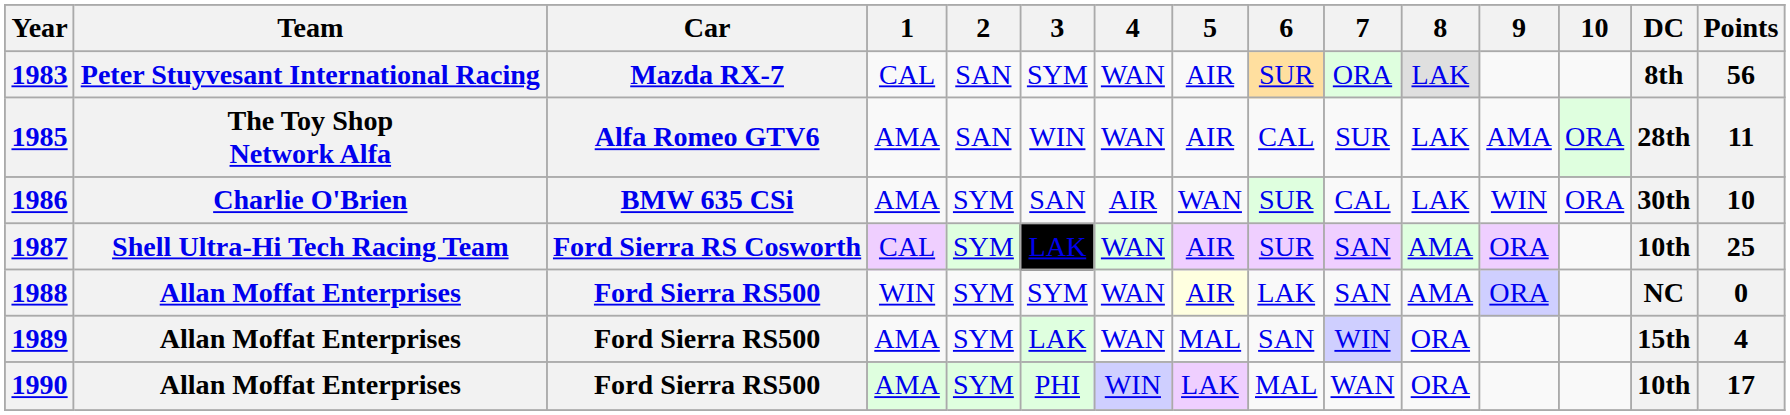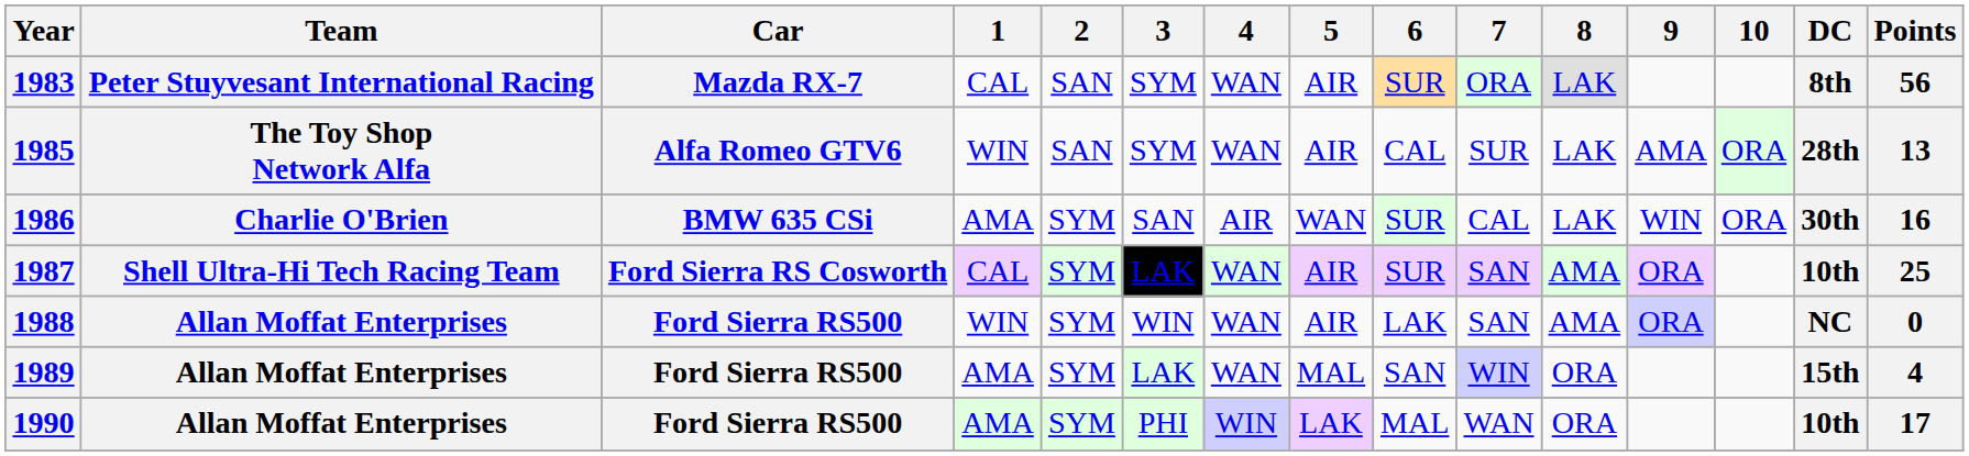 <table class="wikitable" style="text-align:center; font-size:95%">
 <tr>
 <th>Year</th>
 <th>Team</th>
 <th>Car</th>
 <th>1</th>
 <th>2</th>
 <th>3</th>
 <th>4</th>
 <th>5</th>
 <th>6</th>
 <th>7</th>
 <th>8</th>
 <th>9</th>
 <th>10</th>
 <th>DC</th>
 <th>Points</th>
 </tr>
 <tr>
 <th><a href='#'>1983</a></th>
 <th><a href='#'>Peter Stuyvesant International Racing</a></th>
 <th><a href='#'>Mazda RX-7</a></th>
 <td><a href='#'>CAL</a></td>
 <td><a href='#'>SAN</a></td>
 <td><a href='#'>SYM</a></td>
 <td><a href='#'>WAN</a></td>
 <td><a href='#'>AIR</a></td>
 <td style="background:#ffdf9f;"><a href='#'>SUR</a><br></td>
 <td style="background:#dfffdf;"><a href='#'>ORA</a><br></td>
 <td style="background:#dfdfdf;"><a href='#'>LAK</a><br></td>
 <td></td>
 <td></td>
 <th>8th</th>
 <th>56</th>
 </tr>
 <tr>
 <th><a href='#'>1985</a></th>
 <th>The Toy Shop<br><a href='#'>Network Alfa</a></th>
 <th><a href='#'>Alfa Romeo GTV6</a></th>
-<td><a href='#'>AMA</a></td>
+<td><a href='#'>WIN</a></td>
 <td><a href='#'>SAN</a></td>
-<td><a href='#'>WIN</a></td>
+<td><a href='#'>SYM</a></td>
 <td><a href='#'>WAN</a></td>
 <td><a href='#'>AIR</a></td>
 <td><a href='#'>CAL</a></td>
 <td><a href='#'>SUR</a></td>
 <td><a href='#'>LAK</a></td>
 <td><a href='#'>AMA</a></td>
 <td style="background:#dfffdf;"><a href='#'>ORA</a><br></td>
 <th>28th</th>
-<th>11</th>
+<th>13</th>
 </tr>
 <tr>
 <th><a href='#'>1986</a></th>
 <th><a href='#'>Charlie O'Brien</a></th>
 <th><a href='#'>BMW 635 CSi</a></th>
 <td><a href='#'>AMA</a></td>
 <td><a href='#'>SYM</a></td>
 <td><a href='#'>SAN</a></td>
 <td><a href='#'>AIR</a></td>
 <td><a href='#'>WAN</a></td>
 <td style="background:#dfffdf;"><a href='#'>SUR</a><br></td>
 <td><a href='#'>CAL</a></td>
 <td><a href='#'>LAK</a></td>
 <td><a href='#'>WIN</a></td>
 <td><a href='#'>ORA</a></td>
 <th>30th</th>
-<th>10</th>
+<th>16</th>
 </tr>
 <tr>
 <th><a href='#'>1987</a></th>
 <th><a href='#'>Shell Ultra-Hi Tech Racing Team</a></th>
 <th><a href='#'>Ford Sierra RS Cosworth</a></th>
 <td style="background:#efcfff;"><a href='#'>CAL</a><br></td>
 <td style="background:#dfffdf;"><a href='#'>SYM</a><br></td>
 <td style="background:#000000; color:white"><a href='#'><span>LAK</span></a><br></td>
 <td style="background:#dfffdf;"><a href='#'>WAN</a><br></td>
 <td style="background:#efcfff;"><a href='#'>AIR</a><br></td>
 <td style="background:#efcfff;"><a href='#'>SUR</a><br></td>
 <td style="background:#efcfff;"><a href='#'>SAN</a><br></td>
 <td style="background:#dfffdf;"><a href='#'>AMA</a><br></td>
 <td style="background:#efcfff;"><a href='#'>ORA</a><br></td>
 <td></td>
 <th>10th</th>
 <th>25</th>
 </tr>
 <tr>
 <th><a href='#'>1988</a></th>
 <th><a href='#'>Allan Moffat Enterprises</a></th>
 <th><a href='#'>Ford Sierra RS500</a></th>
 <td><a href='#'>WIN</a></td>
 <td><a href='#'>SYM</a></td>
-<td><a href='#'>SYM</a></td>
+<td><a href='#'>WIN</a></td>
 <td><a href='#'>WAN</a></td>
-<td style="background: lightyellow;"><a href='#'>AIR</a></td>
+<td><a href='#'>AIR</a></td>
 <td><a href='#'>LAK</a></td>
 <td><a href='#'>SAN</a></td>
 <td><a href='#'>AMA</a></td>
 <td style="background:#cfcfff;"><a href='#'>ORA</a><br></td>
 <td></td>
 <th>NC</th>
 <th>0</th>
 </tr>
 <tr>
 <th><a href='#'>1989</a></th>
 <th>Allan Moffat Enterprises</th>
 <th>Ford Sierra RS500</th>
 <td><a href='#'>AMA</a></td>
 <td><a href='#'>SYM</a></td>
 <td style="background:#dfffdf;"><a href='#'>LAK</a><br></td>
 <td><a href='#'>WAN</a></td>
 <td><a href='#'>MAL</a></td>
 <td><a href='#'>SAN</a></td>
 <td style="background:#cfcfff;"><a href='#'>WIN</a><br></td>
 <td><a href='#'>ORA</a></td>
 <td></td>
 <td></td>
 <th>15th</th>
 <th>4</th>
 </tr>
 <tr>
 <th><a href='#'>1990</a></th>
 <th>Allan Moffat Enterprises</th>
 <th>Ford Sierra RS500</th>
 <td style="background:#dfffdf;"><a href='#'>AMA</a><br></td>
 <td style="background:#dfffdf;"><a href='#'>SYM</a><br></td>
 <td style="background:#dfffdf;"><a href='#'>PHI</a><br></td>
 <td style="background:#cfcfff;"><a href='#'>WIN</a><br></td>
 <td style="background:#efcfff;"><a href='#'>LAK</a><br></td>
 <td><a href='#'>MAL</a></td>
 <td><a href='#'>WAN</a></td>
 <td><a href='#'>ORA</a></td>
 <td></td>
 <td></td>
 <th>10th</th>
 <th>17</th>
 </tr>
 </table>
